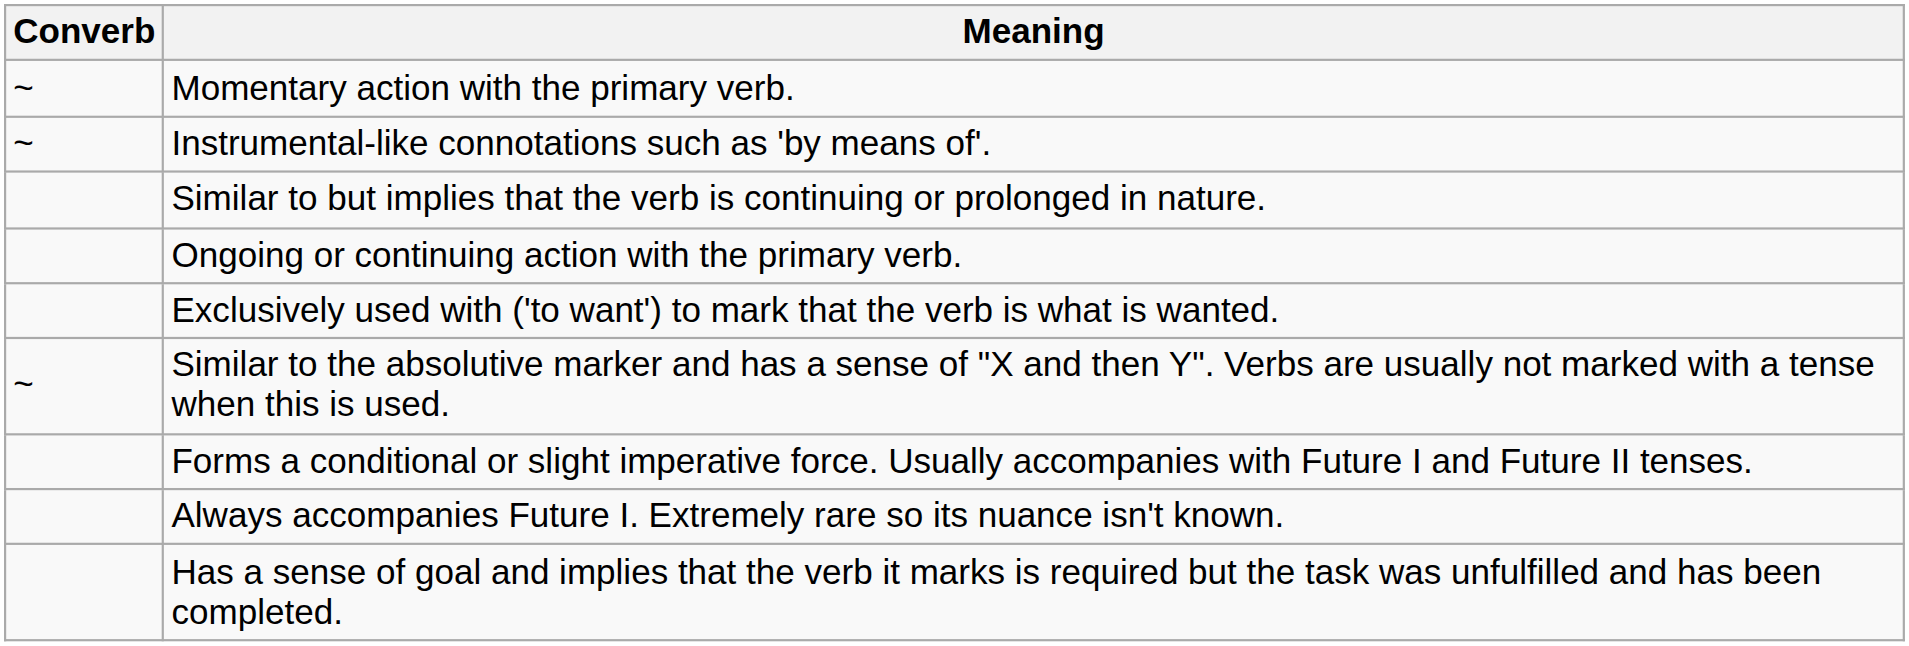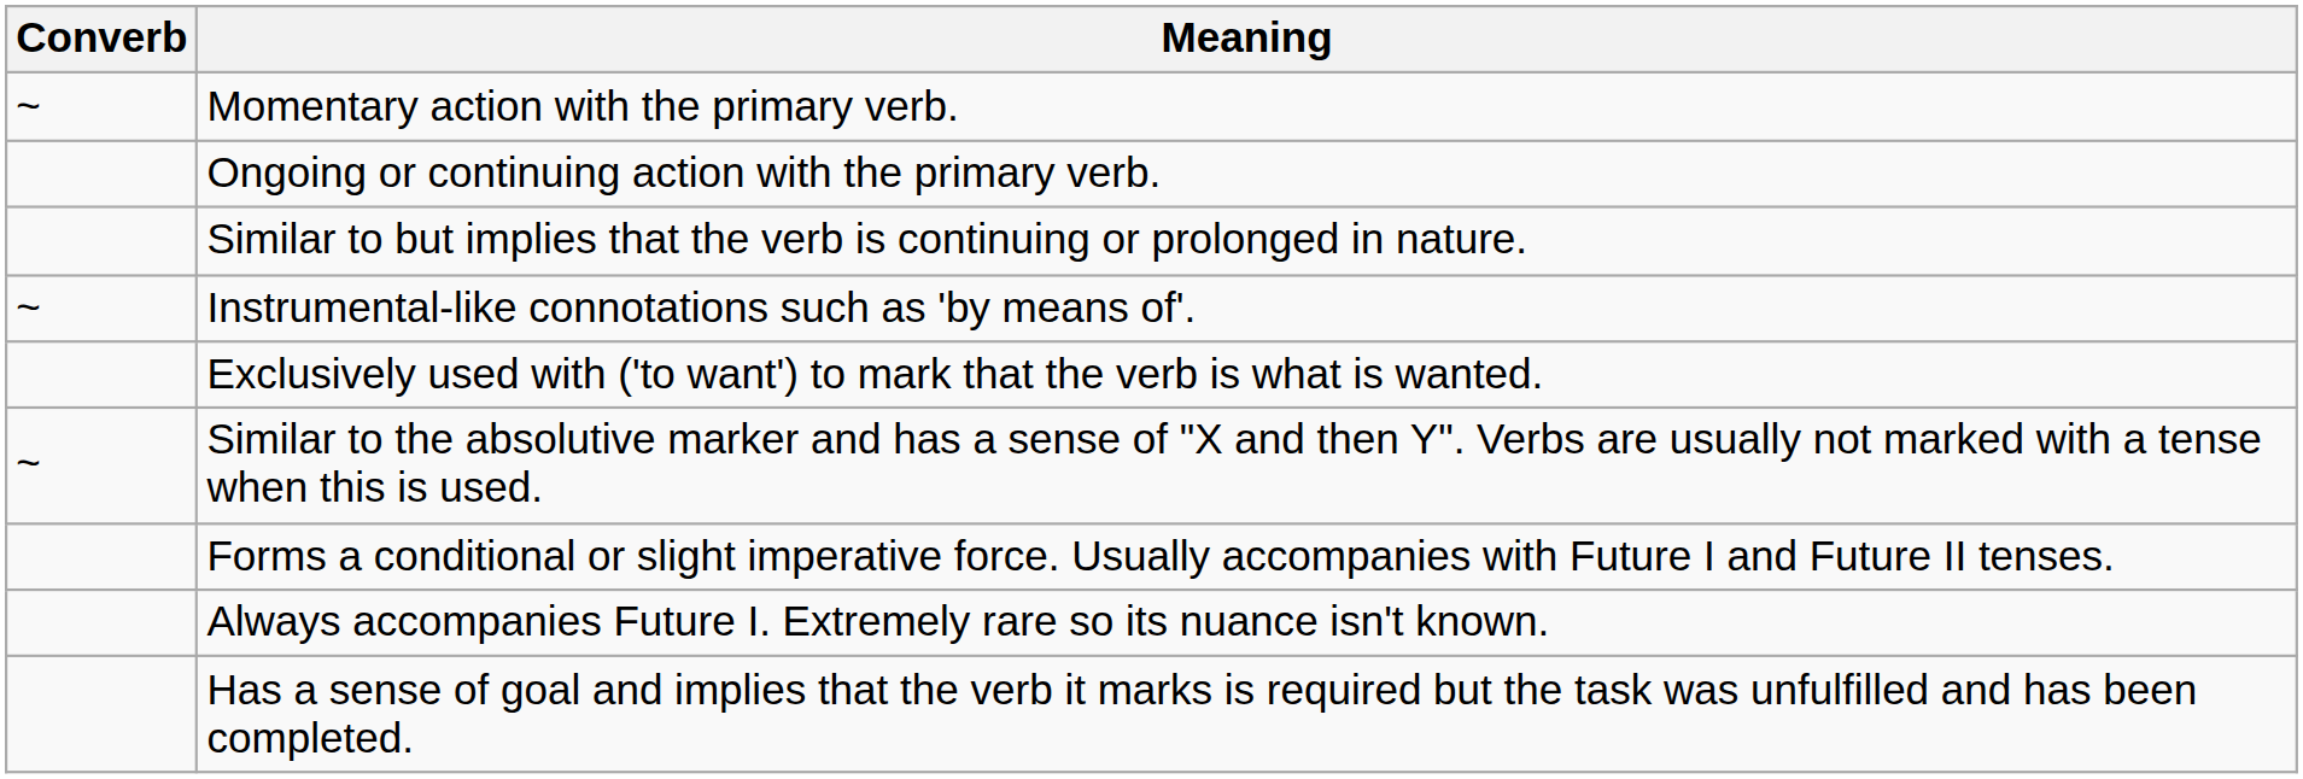 <table class="wikitable">
 <tr>
 <th>Converb</th>
 <th>Meaning</th>
 </tr>
 <tr>
 <td> ~ </td>
 <td>Momentary action with the primary verb.</td>
 </tr>
 <tr>
-<td> ~ </td>
-<td>Instrumental-like connotations such as 'by means of'.</td>
+<td></td>
+<td>Ongoing or continuing action with the primary verb.</td>
 </tr>
 <tr>
 <td></td>
 <td>Similar to  but implies that the verb is continuing or prolonged in nature.</td>
 </tr>
 <tr>
-<td></td>
-<td>Ongoing or continuing action with the primary verb.</td>
+<td> ~ </td>
+<td>Instrumental-like connotations such as 'by means of'.</td>
 </tr>
 <tr>
 <td></td>
 <td>Exclusively used with  ('to want') to mark that the verb is what is wanted.</td>
 </tr>
 <tr>
 <td> ~ </td>
 <td>Similar to the absolutive marker and has a sense of "X and then Y". Verbs are usually not marked with a tense when this is used.</td>
 </tr>
 <tr>
 <td></td>
 <td>Forms a conditional or slight imperative force. Usually accompanies with Future I and Future II tenses.</td>
 </tr>
 <tr>
 <td></td>
 <td>Always accompanies Future I. Extremely rare so its nuance isn't known.</td>
 </tr>
 <tr>
 <td></td>
 <td>Has a sense of goal and implies that the verb it marks is required but the task was unfulfilled and has been completed.</td>
 </tr>
 </table>
